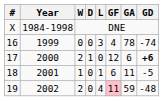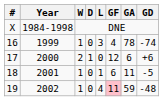 <table class="wikitable sortable" style="text-align:center">
 <tr>
 <th>#</th>
 <th>Year</th>
 <th>W</th>
 <th>D</th>
 <th>L</th>
 <th>GF</th>
 <th>GA</th>
 <th>GD</th>
 </tr>
 <tr>
 <td>X</td>
 <td>1984-1998</td>
 <td colspan=6>DNE</td>
 </tr>
 <tr>
 <td>16</td>
 <td>1999</td>
-<td>0</td>
+<td>1</td>
 <td>0</td>
 <td>3</td>
 <td>4</td>
 <td>78</td>
 <td>-74</td>
 </tr>
 <tr>
 <td>17</td>
 <td>2000</td>
 <td>2</td>
 <td>1</td>
 <td>0</td>
 <td>12</td>
 <td>6</td>
-<td><strong>+6</strong></td>
+<td>+6</td>
 </tr>
 <tr>
 <td>18</td>
 <td>2001</td>
 <td>1</td>
 <td>0</td>
 <td>1</td>
 <td>6</td>
 <td>11</td>
 <td>-5</td>
 </tr>
 <tr>
 <td>19</td>
 <td>2002</td>
-<td>2</td>
+<td>1</td>
 <td>0</td>
 <td>4</td>
 <td style="background: pink;">11</td>
 <td>59</td>
 <td>-48</td>
 </tr>
 </table>
